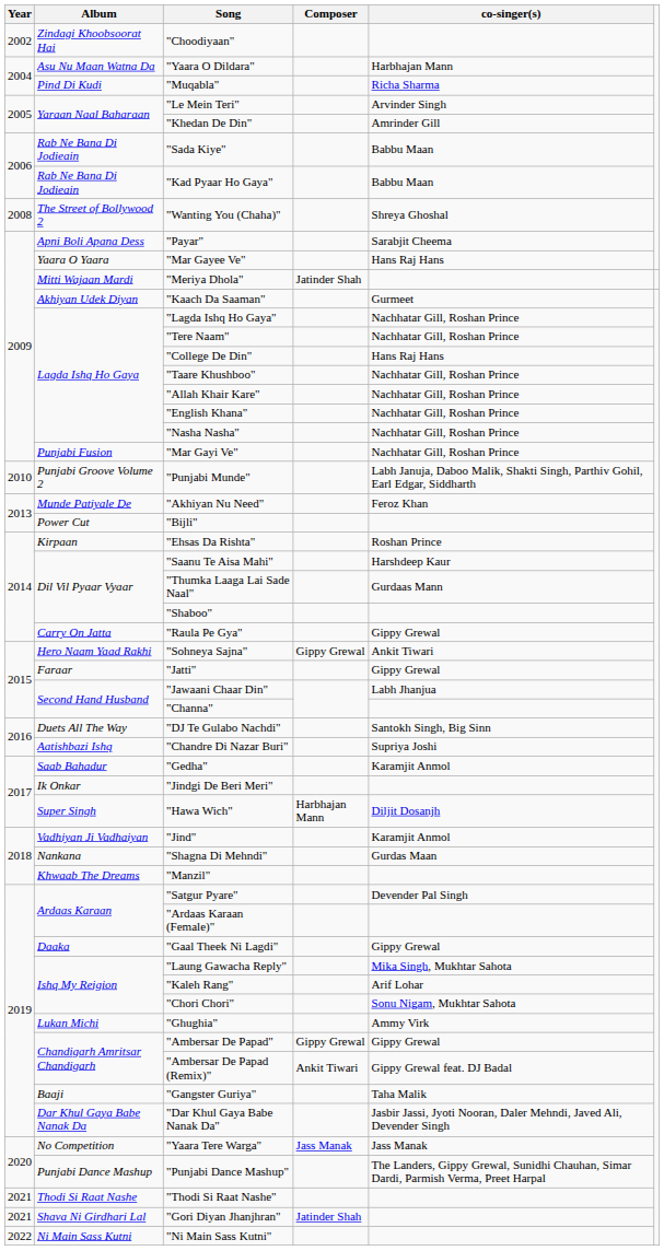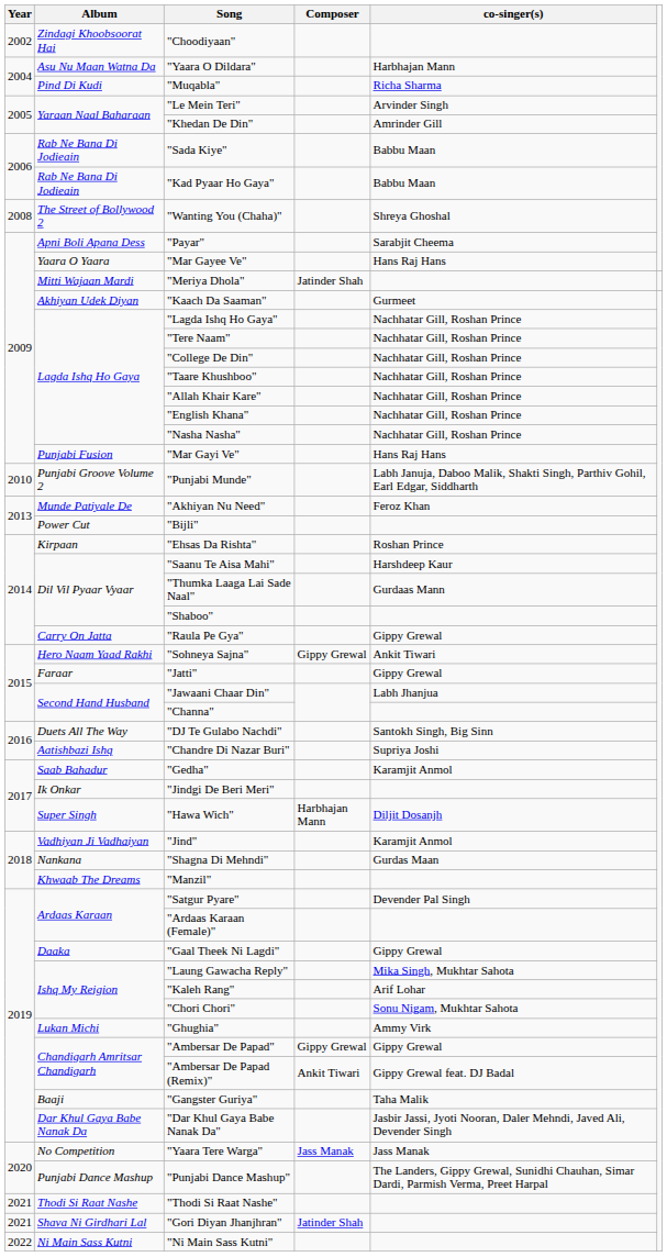 <table class="wikitable">
 <tr>
 <th>Year</th>
 <th>Album</th>
 <th>Song</th>
 <th>Composer</th>
 <th>co-singer(s)</th>
 </tr>
 <tr>
 <td>2002</td>
 <td><em><a href='#'>Zindagi Khoobsoorat Hai</a></em></td>
 <td>"Choodiyaan"</td>
 <td></td>
 <td></td>
 </tr>
 <tr>
 <td rowspan=2>2004</td>
 <td><em><a href='#'>Asu Nu Maan Watna Da</a></em></td>
 <td>"Yaara O Dildara"</td>
 <td></td>
 <td>Harbhajan Mann</td>
 </tr>
 <tr>
 <td><em><a href='#'>Pind Di Kudi</a></em></td>
 <td>"Muqabla"</td>
 <td></td>
 <td><a href='#'>Richa Sharma</a></td>
 </tr>
 <tr>
 <td rowspan=2>2005</td>
 <td rowspan=2><em><a href='#'>Yaraan Naal Baharaan</a></em></td>
 <td>"Le Mein Teri"</td>
 <td></td>
 <td>Arvinder Singh</td>
 </tr>
 <tr>
 <td>"Khedan De Din"</td>
 <td></td>
 <td>Amrinder Gill</td>
 </tr>
 <tr>
 <td rowspan=2>2006</td>
 <td><em><a href='#'>Rab Ne Bana Di Jodieain</a></em></td>
 <td>"Sada Kiye"</td>
 <td></td>
 <td>Babbu Maan</td>
 </tr>
 <tr>
 <td><em><a href='#'>Rab Ne Bana Di Jodieain</a></em></td>
 <td>"Kad Pyaar Ho Gaya"</td>
 <td></td>
 <td>Babbu Maan</td>
 </tr>
 <tr>
 <td>2008</td>
 <td><em><a href='#'>The Street of Bollywood 2</a></em></td>
 <td>"Wanting You (Chaha)"</td>
 <td></td>
 <td>Shreya Ghoshal</td>
 </tr>
 <tr>
 <td rowspan=12>2009</td>
 <td><em><a href='#'>Apni Boli Apana Dess</a></em></td>
 <td>"Payar"</td>
 <td></td>
 <td>Sarabjit Cheema</td>
 </tr>
 <tr>
 <td><em>Yaara O Yaara</em></td>
 <td>"Mar Gayee Ve"</td>
 <td></td>
 <td>Hans Raj Hans</td>
 </tr>
 <tr>
 <td><em><a href='#'>Mitti Wajaan Mardi</a></em></td>
 <td>"Meriya Dhola"</td>
 <td>Jatinder Shah</td>
 <td></td>
 <td></td>
 </tr>
 <tr>
 <td><em><a href='#'>Akhiyan Udek Diyan</a></em></td>
 <td>"Kaach Da Saaman"</td>
 <td></td>
 <td>Gurmeet</td>
 </tr>
 <tr>
 <td rowspan=7><em><a href='#'>Lagda Ishq Ho Gaya</a></em></td>
 <td>"Lagda Ishq Ho Gaya"</td>
 <td></td>
 <td>Nachhatar Gill, Roshan Prince</td>
 </tr>
 <tr>
 <td>"Tere Naam"</td>
 <td></td>
 <td>Nachhatar Gill, Roshan Prince</td>
 </tr>
 <tr>
 <td>"College De Din"</td>
 <td></td>
-<td>Hans Raj Hans</td>
+<td>Nachhatar Gill, Roshan Prince</td>
 </tr>
 <tr>
 <td>"Taare Khushboo"</td>
 <td></td>
 <td>Nachhatar Gill, Roshan Prince</td>
 </tr>
 <tr>
 <td>"Allah Khair Kare"</td>
 <td></td>
 <td>Nachhatar Gill, Roshan Prince</td>
 </tr>
 <tr>
 <td>"English Khana"</td>
 <td></td>
 <td>Nachhatar Gill, Roshan Prince</td>
 </tr>
 <tr>
 <td>"Nasha Nasha"</td>
 <td></td>
 <td>Nachhatar Gill, Roshan Prince</td>
 </tr>
 <tr>
 <td><em><a href='#'>Punjabi Fusion</a></em></td>
 <td>"Mar Gayi Ve"</td>
 <td></td>
-<td>Nachhatar Gill, Roshan Prince</td>
+<td>Hans Raj Hans</td>
 </tr>
 <tr>
 <td>2010</td>
 <td><em>Punjabi Groove Volume 2</em></td>
 <td>"Punjabi Munde"</td>
 <td></td>
 <td>Labh Januja, Daboo Malik, Shakti Singh, Parthiv Gohil, Earl Edgar, Siddharth</td>
 </tr>
 <tr>
 <td rowspan=2>2013</td>
 <td><em><a href='#'>Munde Patiyale De</a></em></td>
 <td>"Akhiyan Nu Need"</td>
 <td></td>
 <td>Feroz Khan</td>
 </tr>
 <tr>
 <td><em>Power Cut</em></td>
 <td>"Bijli"</td>
 <td></td>
 <td></td>
 </tr>
 <tr>
 <td rowspan=5>2014</td>
 <td><em>Kirpaan</em></td>
 <td>"Ehsas Da Rishta"</td>
 <td></td>
 <td>Roshan Prince</td>
 </tr>
 <tr>
 <td rowspan=3><em>Dil Vil Pyaar Vyaar</em></td>
 <td>"Saanu Te Aisa Mahi"</td>
 <td></td>
 <td>Harshdeep Kaur</td>
 </tr>
 <tr>
 <td>"Thumka Laaga Lai Sade Naal"</td>
 <td></td>
 <td>Gurdaas Mann</td>
 </tr>
 <tr>
 <td>"Shaboo"</td>
 <td></td>
 <td></td>
 </tr>
 <tr>
 <td><em><a href='#'>Carry On Jatta</a></em></td>
 <td>"Raula Pe Gya"</td>
 <td></td>
 <td>Gippy Grewal</td>
 </tr>
 <tr>
 <td rowspan=4>2015</td>
 <td><em><a href='#'>Hero Naam Yaad Rakhi</a></em></td>
 <td>"Sohneya Sajna"</td>
 <td>Gippy Grewal</td>
 <td>Ankit Tiwari</td>
 </tr>
 <tr>
 <td><em>Faraar</em></td>
 <td>"Jatti"</td>
 <td></td>
 <td>Gippy Grewal</td>
 </tr>
 <tr>
 <td rowspan=2><em><a href='#'>Second Hand Husband</a></em></td>
 <td>"Jawaani Chaar Din"</td>
 <td rowspan=2></td>
 <td>Labh Jhanjua</td>
 </tr>
 <tr>
 <td>"Channa"</td>
 <td></td>
 </tr>
 <tr>
 <td rowspan=2>2016</td>
 <td><em>Duets All The Way</em></td>
 <td>"DJ Te Gulabo Nachdi"</td>
 <td></td>
 <td>Santokh Singh, Big Sinn</td>
 </tr>
 <tr>
 <td><em><a href='#'>Aatishbazi Ishq</a></em></td>
 <td>"Chandre Di Nazar Buri"</td>
 <td></td>
 <td>Supriya Joshi</td>
 </tr>
 <tr>
 <td rowspan=3>2017</td>
 <td><em><a href='#'>Saab Bahadur</a></em></td>
 <td>"Gedha"</td>
 <td></td>
 <td>Karamjit Anmol</td>
 </tr>
 <tr>
 <td><em>Ik Onkar</em></td>
 <td>"Jindgi De Beri Meri"</td>
 <td></td>
 <td></td>
 </tr>
 <tr>
 <td><em><a href='#'>Super Singh</a></em></td>
 <td>"Hawa Wich"</td>
 <td>Harbhajan Mann</td>
 <td><a href='#'>Diljit Dosanjh</a></td>
 </tr>
 <tr>
 <td rowspan=3>2018</td>
 <td><em><a href='#'>Vadhiyan Ji Vadhaiyan</a></em></td>
 <td>"Jind"</td>
 <td></td>
 <td>Karamjit Anmol</td>
 </tr>
 <tr>
 <td><em>Nankana</em></td>
 <td>"Shagna Di Mehndi"</td>
 <td></td>
 <td>Gurdas Maan</td>
 </tr>
 <tr>
 <td><em><a href='#'>Khwaab The Dreams</a></em></td>
 <td>"Manzil"</td>
 <td></td>
 <td></td>
 </tr>
 <tr>
 <td rowspan=11>2019</td>
 <td rowspan=2><em><a href='#'>Ardaas Karaan</a></em></td>
 <td>"Satgur Pyare"</td>
 <td></td>
 <td>Devender Pal Singh</td>
 </tr>
 <tr>
 <td>"Ardaas Karaan (Female)"</td>
 <td></td>
 <td></td>
 </tr>
 <tr>
 <td><em><a href='#'>Daaka</a></em></td>
 <td>"Gaal Theek Ni Lagdi"</td>
 <td></td>
 <td>Gippy Grewal</td>
 </tr>
 <tr>
 <td rowspan=3><em><a href='#'>Ishq My Reigion</a></em></td>
 <td>"Laung Gawacha Reply"</td>
 <td></td>
 <td><a href='#'>Mika Singh</a>, Mukhtar Sahota</td>
 </tr>
 <tr>
 <td>"Kaleh Rang"</td>
 <td></td>
 <td>Arif Lohar</td>
 </tr>
 <tr>
 <td>"Chori Chori"</td>
 <td></td>
 <td><a href='#'>Sonu Nigam</a>, Mukhtar Sahota</td>
 </tr>
 <tr>
 <td><em><a href='#'>Lukan Michi</a></em></td>
 <td>"Ghughia"</td>
 <td></td>
 <td>Ammy Virk</td>
 </tr>
 <tr>
 <td rowspan=2><em><a href='#'>Chandigarh Amritsar Chandigarh</a></em></td>
 <td>"Ambersar De Papad"</td>
 <td>Gippy Grewal</td>
 <td>Gippy Grewal</td>
 </tr>
 <tr>
 <td>"Ambersar De Papad (Remix)"</td>
 <td>Ankit Tiwari</td>
 <td>Gippy Grewal feat. DJ Badal</td>
 </tr>
 <tr>
 <td><em>Baaji</em></td>
 <td>"Gangster Guriya"</td>
 <td></td>
 <td>Taha Malik</td>
 </tr>
 <tr>
 <td><em><a href='#'>Dar Khul Gaya Babe Nanak Da</a></em></td>
 <td>"Dar Khul Gaya Babe Nanak Da"</td>
 <td></td>
 <td>Jasbir Jassi, Jyoti Nooran, Daler Mehndi, Javed Ali, Devender Singh</td>
 </tr>
 <tr>
 <td rowspan=2>2020</td>
 <td><em>No Competition</em></td>
 <td>"Yaara Tere Warga"</td>
 <td><a href='#'>Jass Manak</a></td>
 <td>Jass Manak</td>
 </tr>
 <tr>
 <td><em>Punjabi Dance Mashup</em></td>
 <td>"Punjabi Dance Mashup"</td>
 <td></td>
 <td>The Landers, Gippy Grewal, Sunidhi Chauhan, Simar Dardi, Parmish Verma, Preet Harpal</td>
 </tr>
 <tr>
 <td>2021</td>
 <td><em><a href='#'>Thodi Si Raat Nashe</a></em></td>
 <td>"Thodi Si Raat Nashe"</td>
 <td></td>
 <td></td>
 </tr>
 <tr>
 <td>2021</td>
 <td><em><a href='#'>Shava Ni Girdhari Lal</a></em></td>
 <td>"Gori Diyan Jhanjhran"</td>
 <td><a href='#'>Jatinder Shah</a></td>
 <td></td>
 </tr>
 <tr>
 <td>2022</td>
 <td><em><a href='#'>Ni Main Sass Kutni</a></em></td>
 <td>"Ni Main Sass Kutni"</td>
 <td></td>
 <td></td>
 </tr>
 </table>
